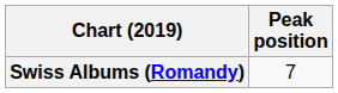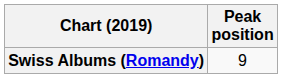 <table class="wikitable sortable plainrowheaders" style="text-align:center">
 <tr>
 <th scope="col">Chart (2019)</th>
 <th scope="col">Peak<br>position</th>
 </tr>
 <tr>
 </tr>
 <tr>
 </tr>
 <tr>
 </tr>
 <tr>
 </tr>
 <tr>
 </tr>
 <tr>
 </tr>
 <tr>
 </tr>
 <tr>
 </tr>
 <tr>
 </tr>
 <tr>
 </tr>
 <tr>
 </tr>
 <tr>
 </tr>
 <tr>
 </tr>
 <tr>
 </tr>
 <tr>
 </tr>
 <tr>
 </tr>
 <tr>
 </tr>
 <tr>
 <th scope="row">Swiss Albums (<a href='#'>Romandy</a>)</th>
-<td>7</td>
+<td>9</td>
 </tr>
 <tr>
 </tr>
 <tr>
 </tr>
 <tr>
 </tr>
 <tr>
 </tr>
 </table>
